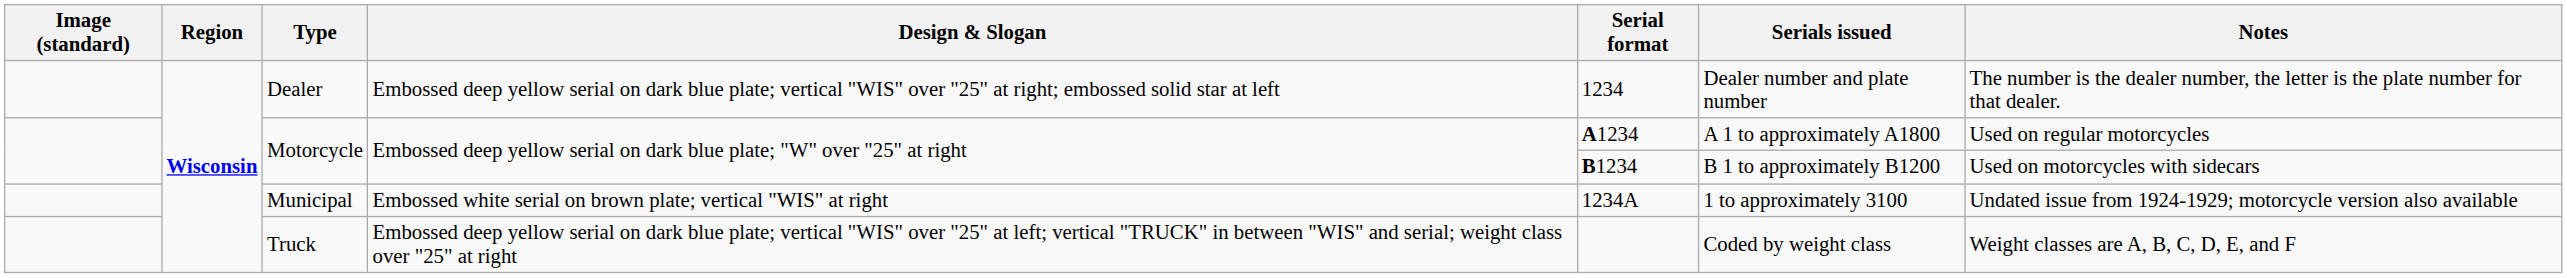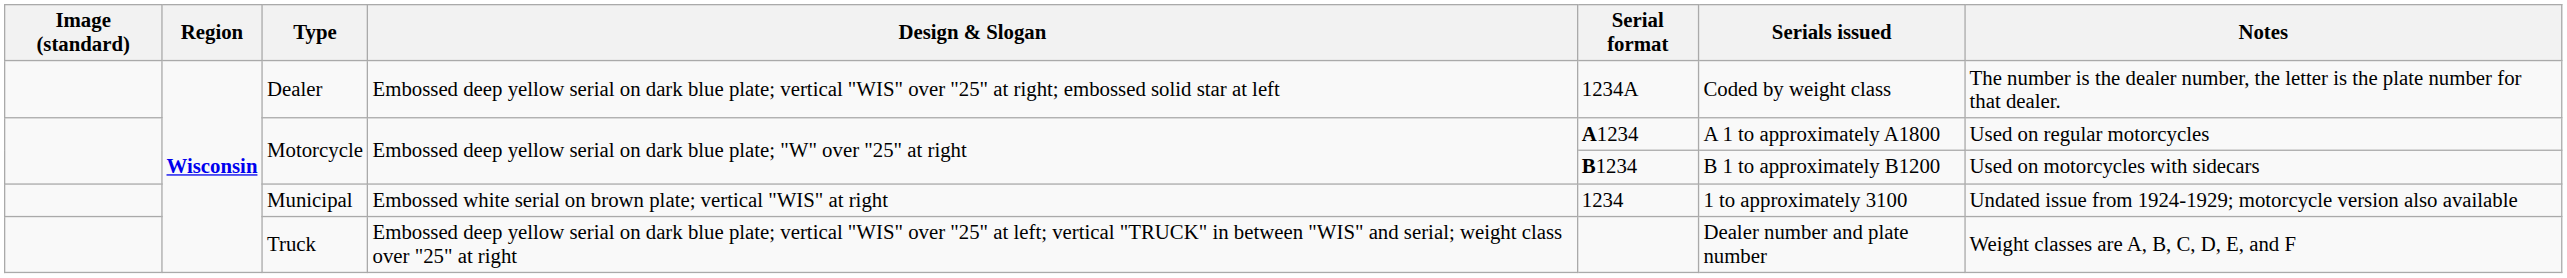 <table class="wikitable">
 <tr>
 <th>Image (standard)</th>
 <th>Region</th>
 <th>Type</th>
 <th>Design & Slogan</th>
 <th>Serial format</th>
 <th>Serials issued</th>
 <th>Notes</th>
 </tr>
 <tr>
 <td></td>
 <td rowspan="5"><strong><a href='#'>Wisconsin</a></strong></td>
 <td>Dealer</td>
 <td>Embossed deep yellow serial on dark blue plate; vertical "WIS" over "25" at right; embossed solid star at left</td>
-<td>1234</td>
-<td>Dealer number and plate number</td>
+<td>1234A</td>
+<td>Coded by weight class</td>
 <td>The number is the dealer number, the letter is the plate number for that dealer.</td>
 </tr>
 <tr>
 <td rowspan="2"></td>
 <td rowspan="2">Motorcycle</td>
 <td rowspan="2">Embossed deep yellow serial on dark blue plate; "W" over "25" at right</td>
 <td><strong>A</strong>1234</td>
 <td>A 1 to approximately A1800</td>
 <td>Used on regular motorcycles</td>
 </tr>
 <tr>
 <td><strong>B</strong>1234</td>
 <td>B 1 to approximately B1200</td>
 <td>Used on motorcycles with sidecars</td>
 </tr>
 <tr>
 <td></td>
 <td>Municipal</td>
 <td>Embossed white serial on brown plate; vertical "WIS" at right</td>
-<td>1234A</td>
+<td>1234</td>
 <td>1 to approximately 3100</td>
 <td>Undated issue from 1924-1929; motorcycle version also available</td>
 </tr>
 <tr>
 <td></td>
 <td>Truck</td>
 <td>Embossed deep yellow serial on dark blue plate; vertical "WIS" over "25" at left; vertical "TRUCK" in between "WIS" and serial; weight class over "25" at right</td>
 <td></td>
-<td>Coded by weight class</td>
+<td>Dealer number and plate number</td>
 <td>Weight classes are A, B, C, D, E, and F</td>
 </tr>
 </table>
